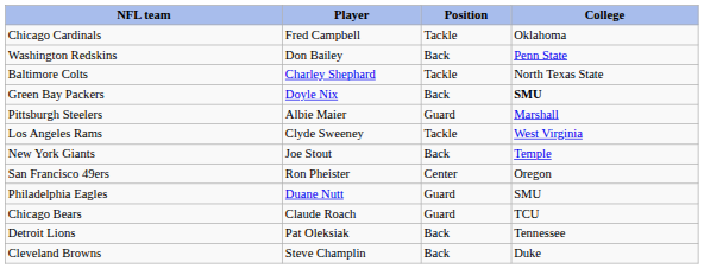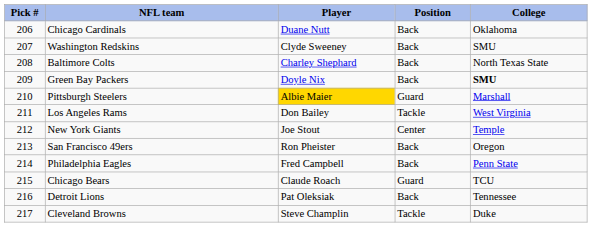 <table class="wikitable sortable sortable" style="width: 100%">
 <tr>
+<th style="background:#A8BDEC;" width=7%>Pick #</th>
 <th width=40% style="background:#A8BDEC;">NFL team</th>
 <th width=20% style="background:#A8BDEC;">Player</th>
 <th width=13% style="background:#A8BDEC;">Position</th>
 <th style="background:#A8BDEC;">College</th>
 </tr>
 <tr>
+<td align=center>206</td>
 <td>Chicago Cardinals</td>
-<td>Fred Campbell</td>
-<td>Tackle</td>
+<td><a href='#'>Duane Nutt</a></td>
+<td>Back</td>
 <td>Oklahoma</td>
 </tr>
 <tr>
+<td align=center>207</td>
 <td>Washington Redskins</td>
-<td>Don Bailey</td>
+<td>Clyde Sweeney</td>
 <td>Back</td>
-<td><a href='#'>Penn State</a></td>
+<td>SMU</td>
 </tr>
 <tr>
+<td align=center>208</td>
 <td>Baltimore Colts</td>
 <td><a href='#'>Charley Shephard</a></td>
-<td>Tackle</td>
+<td>Back</td>
 <td>North Texas State</td>
 </tr>
 <tr>
+<td align=center>209</td>
 <td>Green Bay Packers</td>
 <td><a href='#'>Doyle Nix</a></td>
 <td>Back</td>
 <td><strong>SMU</strong></td>
 </tr>
 <tr>
+<td align=center>210</td>
 <td>Pittsburgh Steelers</td>
-<td>Albie Maier</td>
+<td style="background: gold;">Albie Maier</td>
 <td>Guard</td>
 <td><a href='#'>Marshall</a></td>
 </tr>
 <tr>
+<td align=center>211</td>
 <td>Los Angeles Rams</td>
-<td>Clyde Sweeney</td>
+<td>Don Bailey</td>
 <td>Tackle</td>
 <td><a href='#'>West Virginia</a></td>
 </tr>
 <tr>
+<td align=center>212</td>
 <td>New York Giants</td>
 <td>Joe Stout</td>
-<td>Back</td>
+<td>Center</td>
 <td><a href='#'>Temple</a></td>
 </tr>
 <tr>
+<td align=center>213</td>
 <td>San Francisco 49ers</td>
 <td>Ron Pheister</td>
-<td>Center</td>
+<td>Back</td>
 <td>Oregon</td>
 </tr>
 <tr>
+<td align=center>214</td>
 <td>Philadelphia Eagles</td>
-<td><a href='#'>Duane Nutt</a></td>
-<td>Guard</td>
-<td>SMU</td>
+<td>Fred Campbell</td>
+<td>Back</td>
+<td><a href='#'>Penn State</a></td>
 </tr>
 <tr>
+<td align=center>215</td>
 <td>Chicago Bears</td>
 <td>Claude Roach</td>
 <td>Guard</td>
 <td>TCU</td>
 </tr>
 <tr>
+<td align=center>216</td>
 <td>Detroit Lions</td>
 <td>Pat Oleksiak</td>
 <td>Back</td>
 <td>Tennessee</td>
 </tr>
 <tr>
+<td align=center>217</td>
 <td>Cleveland Browns</td>
 <td>Steve Champlin</td>
-<td>Back</td>
+<td>Tackle</td>
 <td>Duke</td>
 </tr>
 </table>
